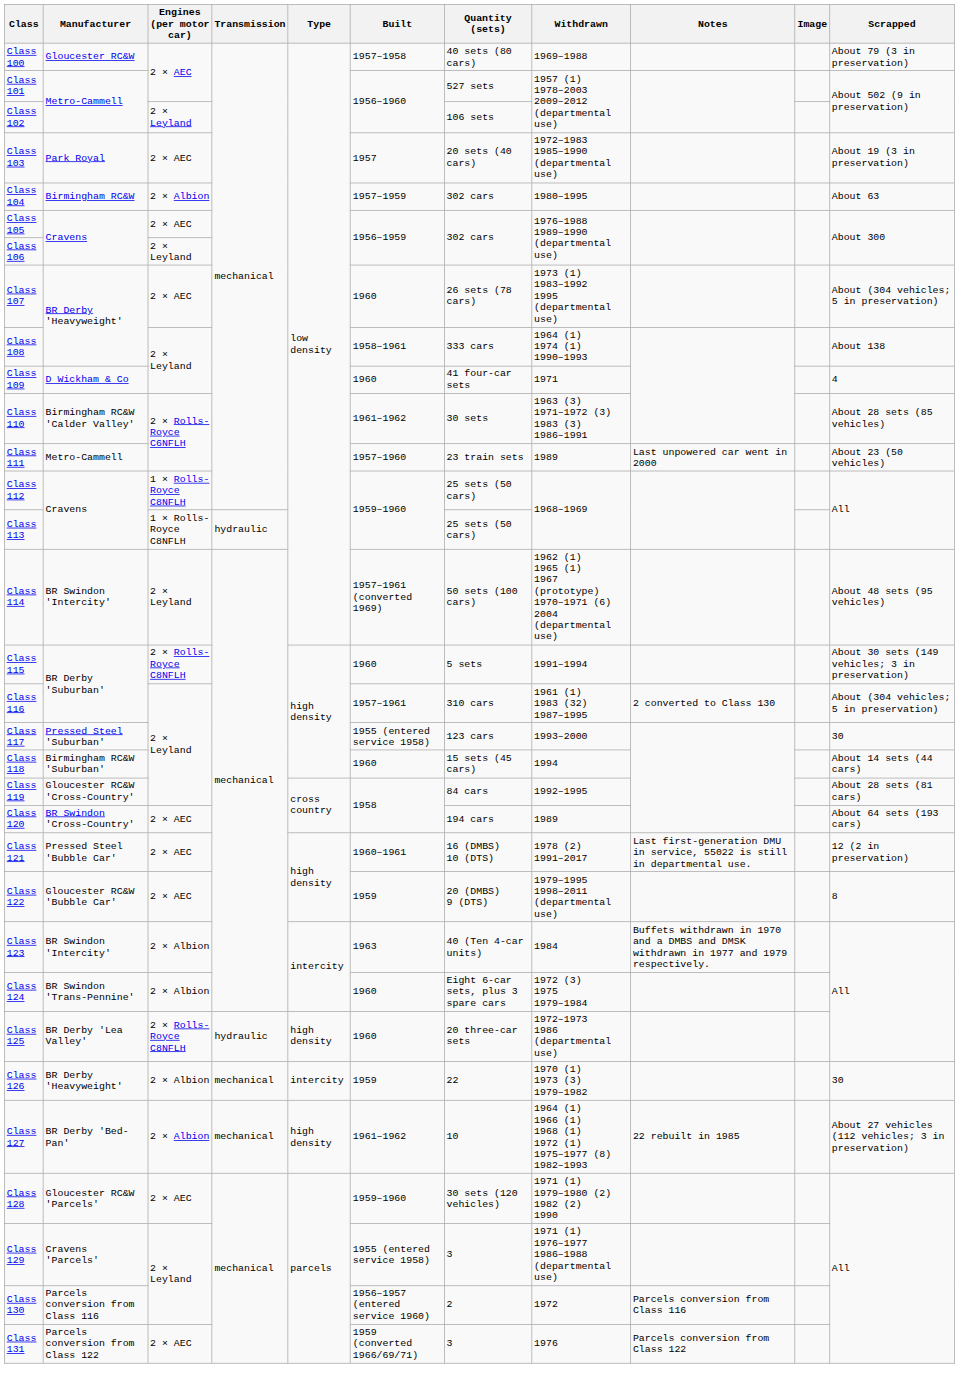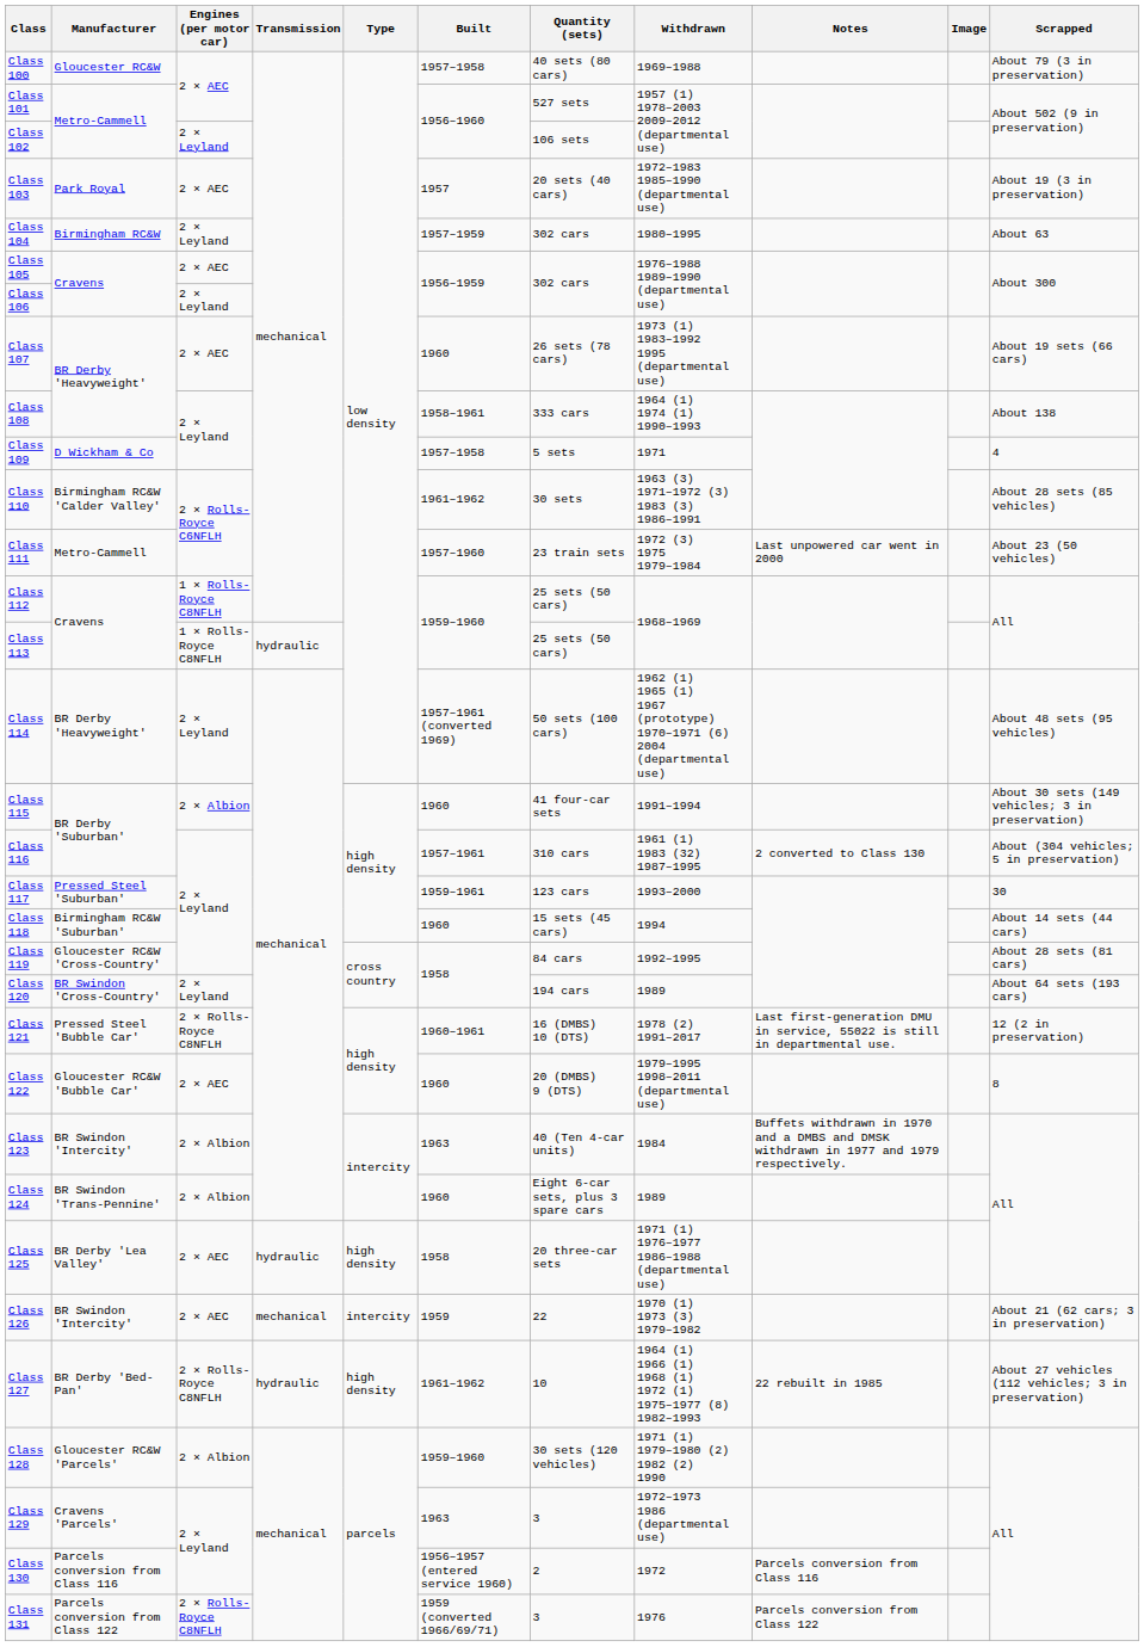 <table class="sort wikitable sortable">
 <tr>
 <th>Class</th>
 <th>Manufacturer</th>
 <th>Engines (per motor car)</th>
 <th>Transmission</th>
 <th>Type</th>
 <th>Built</th>
 <th>Quantity (sets)</th>
 <th>Withdrawn</th>
 <th>Notes</th>
 <th>Image</th>
 <th>Scrapped</th>
 </tr>
 <tr>
 <td><a href='#'>Class 100</a></td>
 <td><a href='#'>Gloucester RC&W</a></td>
 <td rowspan="2">2 × <a href='#'>AEC</a> </td>
 <td rowspan="13">mechanical</td>
 <td rowspan="15">low density</td>
 <td>1957–1958</td>
 <td>40 sets (80 cars)</td>
 <td>1969–1988</td>
 <td></td>
 <td></td>
 <td>About 79 (3 in preservation)</td>
 </tr>
 <tr>
 <td><a href='#'>Class 101</a></td>
 <td rowspan="2"><a href='#'>Metro-Cammell</a></td>
 <td rowspan=2>1956–1960</td>
 <td>527 sets</td>
 <td rowspan=2>1957 (1)<br>1978–2003<br>2009–2012 (departmental use)</td>
 <td rowspan=2></td>
 <td></td>
 <td rowspan=2>About 502 (9 in preservation)</td>
 </tr>
 <tr>
 <td><a href='#'>Class 102</a></td>
 <td>2 × <a href='#'>Leyland</a> </td>
 <td>106 sets</td>
 <td></td>
 </tr>
 <tr>
 <td><a href='#'>Class 103</a></td>
 <td><a href='#'>Park Royal</a></td>
 <td>2 × AEC </td>
 <td>1957</td>
 <td>20 sets (40 cars)</td>
 <td>1972–1983<br>1985–1990 (departmental use)</td>
 <td></td>
 <td></td>
 <td>About 19 (3 in preservation)</td>
 </tr>
 <tr>
 <td><a href='#'>Class 104</a></td>
 <td><a href='#'>Birmingham RC&W</a></td>
-<td>2 × <a href='#'>Albion</a> </td>
+<td>2 × Leyland </td>
 <td>1957–1959</td>
 <td>302 cars</td>
 <td>1980–1995</td>
 <td></td>
 <td></td>
 <td>About 63</td>
 </tr>
 <tr>
 <td><a href='#'>Class 105</a></td>
 <td rowspan="2"><a href='#'>Cravens</a></td>
 <td>2 × AEC </td>
 <td rowspan=2>1956–1959</td>
 <td rowspan=2>302 cars</td>
 <td rowspan=2>1976–1988<br>1989–1990 (departmental use)</td>
 <td rowspan=2></td>
 <td rowspan=2></td>
 <td rowspan=2>About 300</td>
 </tr>
 <tr>
 <td><a href='#'>Class 106</a></td>
 <td>2 × Leyland </td>
 </tr>
 <tr>
 <td><a href='#'>Class 107</a></td>
 <td rowspan="2"><a href='#'>BR Derby</a> 'Heavyweight'</td>
 <td>2 × AEC </td>
 <td>1960</td>
 <td>26 sets (78 cars)</td>
 <td>1973 (1)<br>1983–1992<br>1995 (departmental use)</td>
 <td></td>
 <td></td>
-<td>About (304 vehicles; 5 in preservation)</td>
+<td>About 19 sets (66 cars)</td>
 </tr>
 <tr>
 <td><a href='#'>Class 108</a></td>
 <td rowspan="2">2 × Leyland </td>
 <td>1958–1961</td>
 <td>333 cars</td>
 <td>1964 (1)<br>1974 (1)<br>1990–1993</td>
 <td rowspan="3"></td>
 <td></td>
 <td>About 138</td>
 </tr>
 <tr>
 <td><a href='#'>Class 109</a></td>
 <td><a href='#'>D Wickham & Co</a></td>
-<td>1960</td>
-<td>41 four-car sets</td>
+<td>1957–1958</td>
+<td>5 sets</td>
 <td>1971</td>
 <td></td>
 <td>4</td>
 </tr>
 <tr>
 <td><a href='#'>Class 110</a></td>
 <td>Birmingham RC&W 'Calder Valley'</td>
 <td rowspan="2">2 × <a href='#'>Rolls-Royce C6NFLH</a> </td>
 <td>1961–1962</td>
 <td>30 sets</td>
 <td>1963 (3)<br>1971–1972 (3)<br>1983 (3)<br>1986–1991</td>
 <td></td>
 <td>About 28 sets (85 vehicles)</td>
 </tr>
 <tr>
 <td><a href='#'>Class 111</a></td>
 <td>Metro-Cammell</td>
 <td>1957–1960</td>
 <td>23 train sets</td>
-<td>1989</td>
+<td>1972 (3)<br>1975<br>1979–1984</td>
 <td>Last unpowered car went in 2000</td>
 <td></td>
 <td>About 23 (50 vehicles)</td>
 </tr>
 <tr>
 <td><a href='#'>Class 112</a></td>
 <td rowspan="2">Cravens</td>
 <td>1 × <a href='#'>Rolls-Royce C8NFLH</a> </td>
 <td rowspan=2>1959–1960</td>
 <td>25 sets (50 cars)</td>
 <td rowspan=2>1968–1969</td>
 <td rowspan=2></td>
 <td></td>
 <td rowspan=2>All</td>
 </tr>
 <tr>
 <td><a href='#'>Class 113</a></td>
 <td>1 × Rolls-Royce C8NFLH </td>
 <td>hydraulic</td>
 <td>25 sets (50 cars)</td>
 <td></td>
 </tr>
 <tr>
 <td><a href='#'>Class 114</a></td>
-<td>BR Swindon 'Intercity'</td>
+<td>BR Derby 'Heavyweight'</td>
 <td>2 × Leyland </td>
 <td rowspan="11">mechanical</td>
 <td>1957–1961<br>(converted 1969)</td>
 <td>50 sets (100 cars)</td>
 <td>1962 (1)<br>1965 (1)<br>1967 (prototype)<br>1970–1971 (6)<br>2004 (departmental use)</td>
 <td></td>
 <td></td>
 <td>About 48 sets (95 vehicles)</td>
 </tr>
 <tr>
 <td><a href='#'>Class 115</a></td>
 <td rowspan="2">BR Derby 'Suburban'</td>
-<td>2 × <a href='#'>Rolls-Royce C8NFLH</a> </td>
+<td>2 × <a href='#'>Albion</a> </td>
 <td rowspan="4">high density</td>
 <td>1960</td>
-<td>5 sets</td>
+<td>41 four-car sets</td>
 <td>1991–1994</td>
 <td></td>
 <td></td>
 <td>About 30 sets (149 vehicles; 3 in preservation)</td>
 </tr>
 <tr>
 <td><a href='#'>Class 116</a></td>
 <td rowspan="4">2 × Leyland </td>
 <td>1957–1961</td>
 <td>310 cars</td>
 <td>1961 (1)<br>1983 (32)<br>1987–1995</td>
 <td>2 converted to Class 130</td>
 <td></td>
 <td>About (304 vehicles; 5 in preservation)</td>
 </tr>
 <tr>
 <td><a href='#'>Class 117</a></td>
 <td><a href='#'>Pressed Steel</a> 'Suburban'</td>
-<td>1955 (entered service 1958)</td>
+<td>1959–1961</td>
 <td>123 cars</td>
 <td>1993–2000</td>
 <td rowspan="4"></td>
 <td></td>
 <td>30</td>
 </tr>
 <tr>
 <td><a href='#'>Class 118</a></td>
 <td>Birmingham RC&W 'Suburban'</td>
 <td>1960</td>
 <td>15 sets (45 cars)</td>
 <td>1994</td>
 <td></td>
 <td>About 14 sets (44 cars)</td>
 </tr>
 <tr>
 <td><a href='#'>Class 119</a></td>
 <td>Gloucester RC&W 'Cross-Country'</td>
 <td rowspan="2">cross country</td>
 <td rowspan="2">1958</td>
 <td>84 cars</td>
 <td>1992–1995</td>
 <td></td>
 <td>About 28 sets (81 cars)</td>
 </tr>
 <tr>
 <td><a href='#'>Class 120</a></td>
 <td><a href='#'>BR Swindon</a> 'Cross-Country'</td>
-<td>2 × AEC </td>
+<td>2 × Leyland </td>
 <td>194 cars</td>
 <td>1989</td>
 <td></td>
 <td>About 64 sets (193 cars)</td>
 </tr>
 <tr>
 <td><a href='#'>Class 121</a></td>
 <td>Pressed Steel 'Bubble Car'</td>
-<td>2 × AEC </td>
+<td>2 × Rolls-Royce C8NFLH </td>
 <td rowspan="2">high density</td>
 <td>1960–1961</td>
 <td>16 (DMBS)<br>10 (DTS)</td>
 <td>1978 (2)<br>1991–2017</td>
 <td>Last first-generation DMU in service, 55022 is still in departmental use.</td>
 <td></td>
 <td>12 (2 in preservation)</td>
 </tr>
 <tr>
 <td><a href='#'>Class 122</a></td>
 <td>Gloucester RC&W 'Bubble Car'</td>
 <td>2 × AEC </td>
-<td>1959</td>
+<td>1960</td>
 <td>20 (DMBS)<br>9 (DTS)</td>
 <td>1979–1995<br>1998–2011 (departmental use)</td>
 <td></td>
 <td></td>
 <td>8</td>
 </tr>
 <tr>
 <td><a href='#'>Class 123</a></td>
 <td>BR Swindon 'Intercity'</td>
 <td>2 × Albion </td>
 <td rowspan="2">intercity</td>
 <td>1963</td>
 <td>40 (Ten 4-car units)</td>
 <td>1984</td>
 <td>Buffets withdrawn in 1970 and a DMBS and DMSK withdrawn in 1977 and 1979 respectively.</td>
 <td></td>
 <td rowspan=3>All</td>
 </tr>
 <tr>
 <td><a href='#'>Class 124</a></td>
 <td>BR Swindon 'Trans-Pennine'</td>
 <td>2 × Albion </td>
 <td>1960</td>
 <td>Eight 6-car sets, plus 3 spare cars</td>
-<td>1972 (3)<br>1975<br>1979–1984</td>
+<td>1989</td>
 <td></td>
 <td></td>
 </tr>
 <tr>
 <td><a href='#'>Class 125</a></td>
 <td>BR Derby 'Lea Valley'</td>
-<td>2 × <a href='#'>Rolls-Royce C8NFLH</a> </td>
+<td>2 × AEC </td>
 <td>hydraulic</td>
 <td>high density</td>
-<td>1960</td>
+<td>1958</td>
 <td>20 three-car sets</td>
-<td>1972–1973<br>1986 (departmental use)</td>
+<td>1971 (1)<br>1976–1977<br>1986–1988 (departmental use)</td>
 <td></td>
 <td></td>
 </tr>
 <tr>
 <td><a href='#'>Class 126</a></td>
-<td>BR Derby 'Heavyweight'</td>
-<td>2 × Albion </td>
+<td>BR Swindon 'Intercity'</td>
+<td>2 × AEC </td>
 <td>mechanical</td>
 <td>intercity</td>
 <td>1959</td>
 <td>22</td>
 <td>1970 (1)<br>1973 (3)<br>1979–1982</td>
 <td></td>
 <td></td>
-<td>30</td>
+<td>About 21 (62 cars; 3 in preservation)</td>
 </tr>
 <tr>
 <td><a href='#'>Class 127</a></td>
 <td>BR Derby 'Bed-Pan'</td>
-<td>2 × <a href='#'>Albion</a> </td>
-<td>mechanical</td>
+<td>2 × Rolls-Royce C8NFLH </td>
+<td>hydraulic</td>
 <td>high density</td>
 <td>1961–1962</td>
 <td>10</td>
 <td>1964 (1)<br>1966 (1)<br>1968 (1)<br>1972 (1)<br>1975–1977 (8)<br>1982–1993</td>
 <td>22 rebuilt in 1985</td>
 <td></td>
 <td>About 27 vehicles (112 vehicles; 3 in preservation)</td>
 </tr>
 <tr>
 <td><a href='#'>Class 128</a></td>
 <td>Gloucester RC&W 'Parcels'</td>
-<td>2 × AEC </td>
+<td>2 × Albion </td>
 <td rowspan="4">mechanical</td>
 <td rowspan="4">parcels</td>
 <td>1959–1960</td>
 <td>30 sets (120 vehicles)</td>
 <td>1971 (1)<br>1979–1980 (2)<br>1982 (2)<br>1990</td>
 <td></td>
 <td></td>
 <td rowspan=4>All</td>
 </tr>
 <tr>
 <td><a href='#'>Class 129</a></td>
 <td>Cravens 'Parcels'</td>
 <td rowspan="2">2 × Leyland </td>
-<td>1955 (entered service 1958)</td>
+<td>1963</td>
 <td>3</td>
-<td>1971 (1)<br>1976–1977<br>1986–1988 (departmental use)</td>
+<td>1972–1973<br>1986 (departmental use)</td>
 <td></td>
 <td></td>
 </tr>
 <tr>
 <td><a href='#'>Class 130</a></td>
 <td>Parcels conversion from Class 116</td>
 <td>1956–1957 (entered service 1960)</td>
 <td>2</td>
 <td>1972</td>
 <td>Parcels conversion from Class 116</td>
 <td></td>
 </tr>
 <tr>
 <td><a href='#'>Class 131</a></td>
 <td>Parcels conversion from Class 122</td>
-<td>2 × AEC </td>
+<td>2 × <a href='#'>Rolls-Royce C8NFLH</a> </td>
 <td>1959<br>(converted 1966/69/71)</td>
 <td>3</td>
 <td>1976</td>
 <td>Parcels conversion from Class 122</td>
 <td></td>
 </tr>
 </table>
